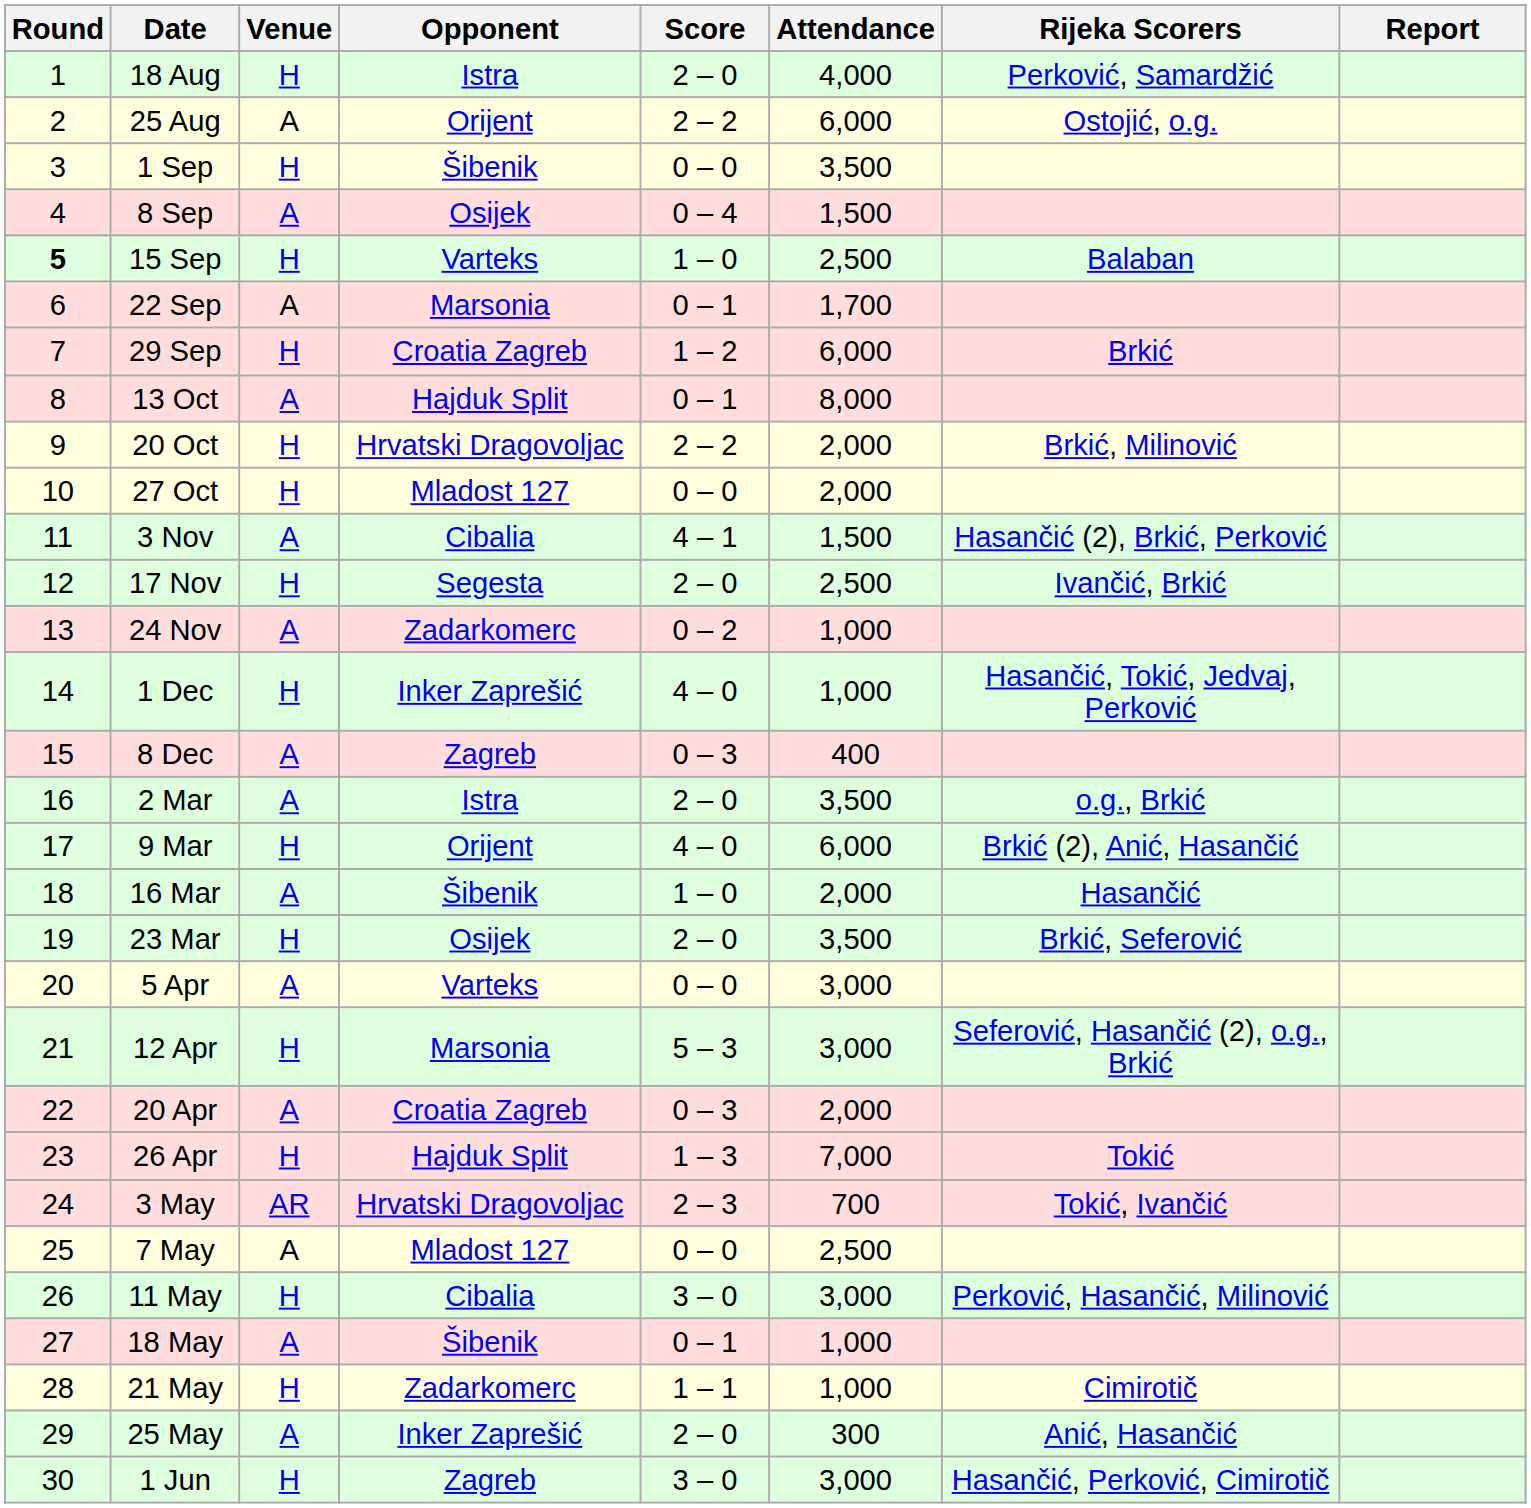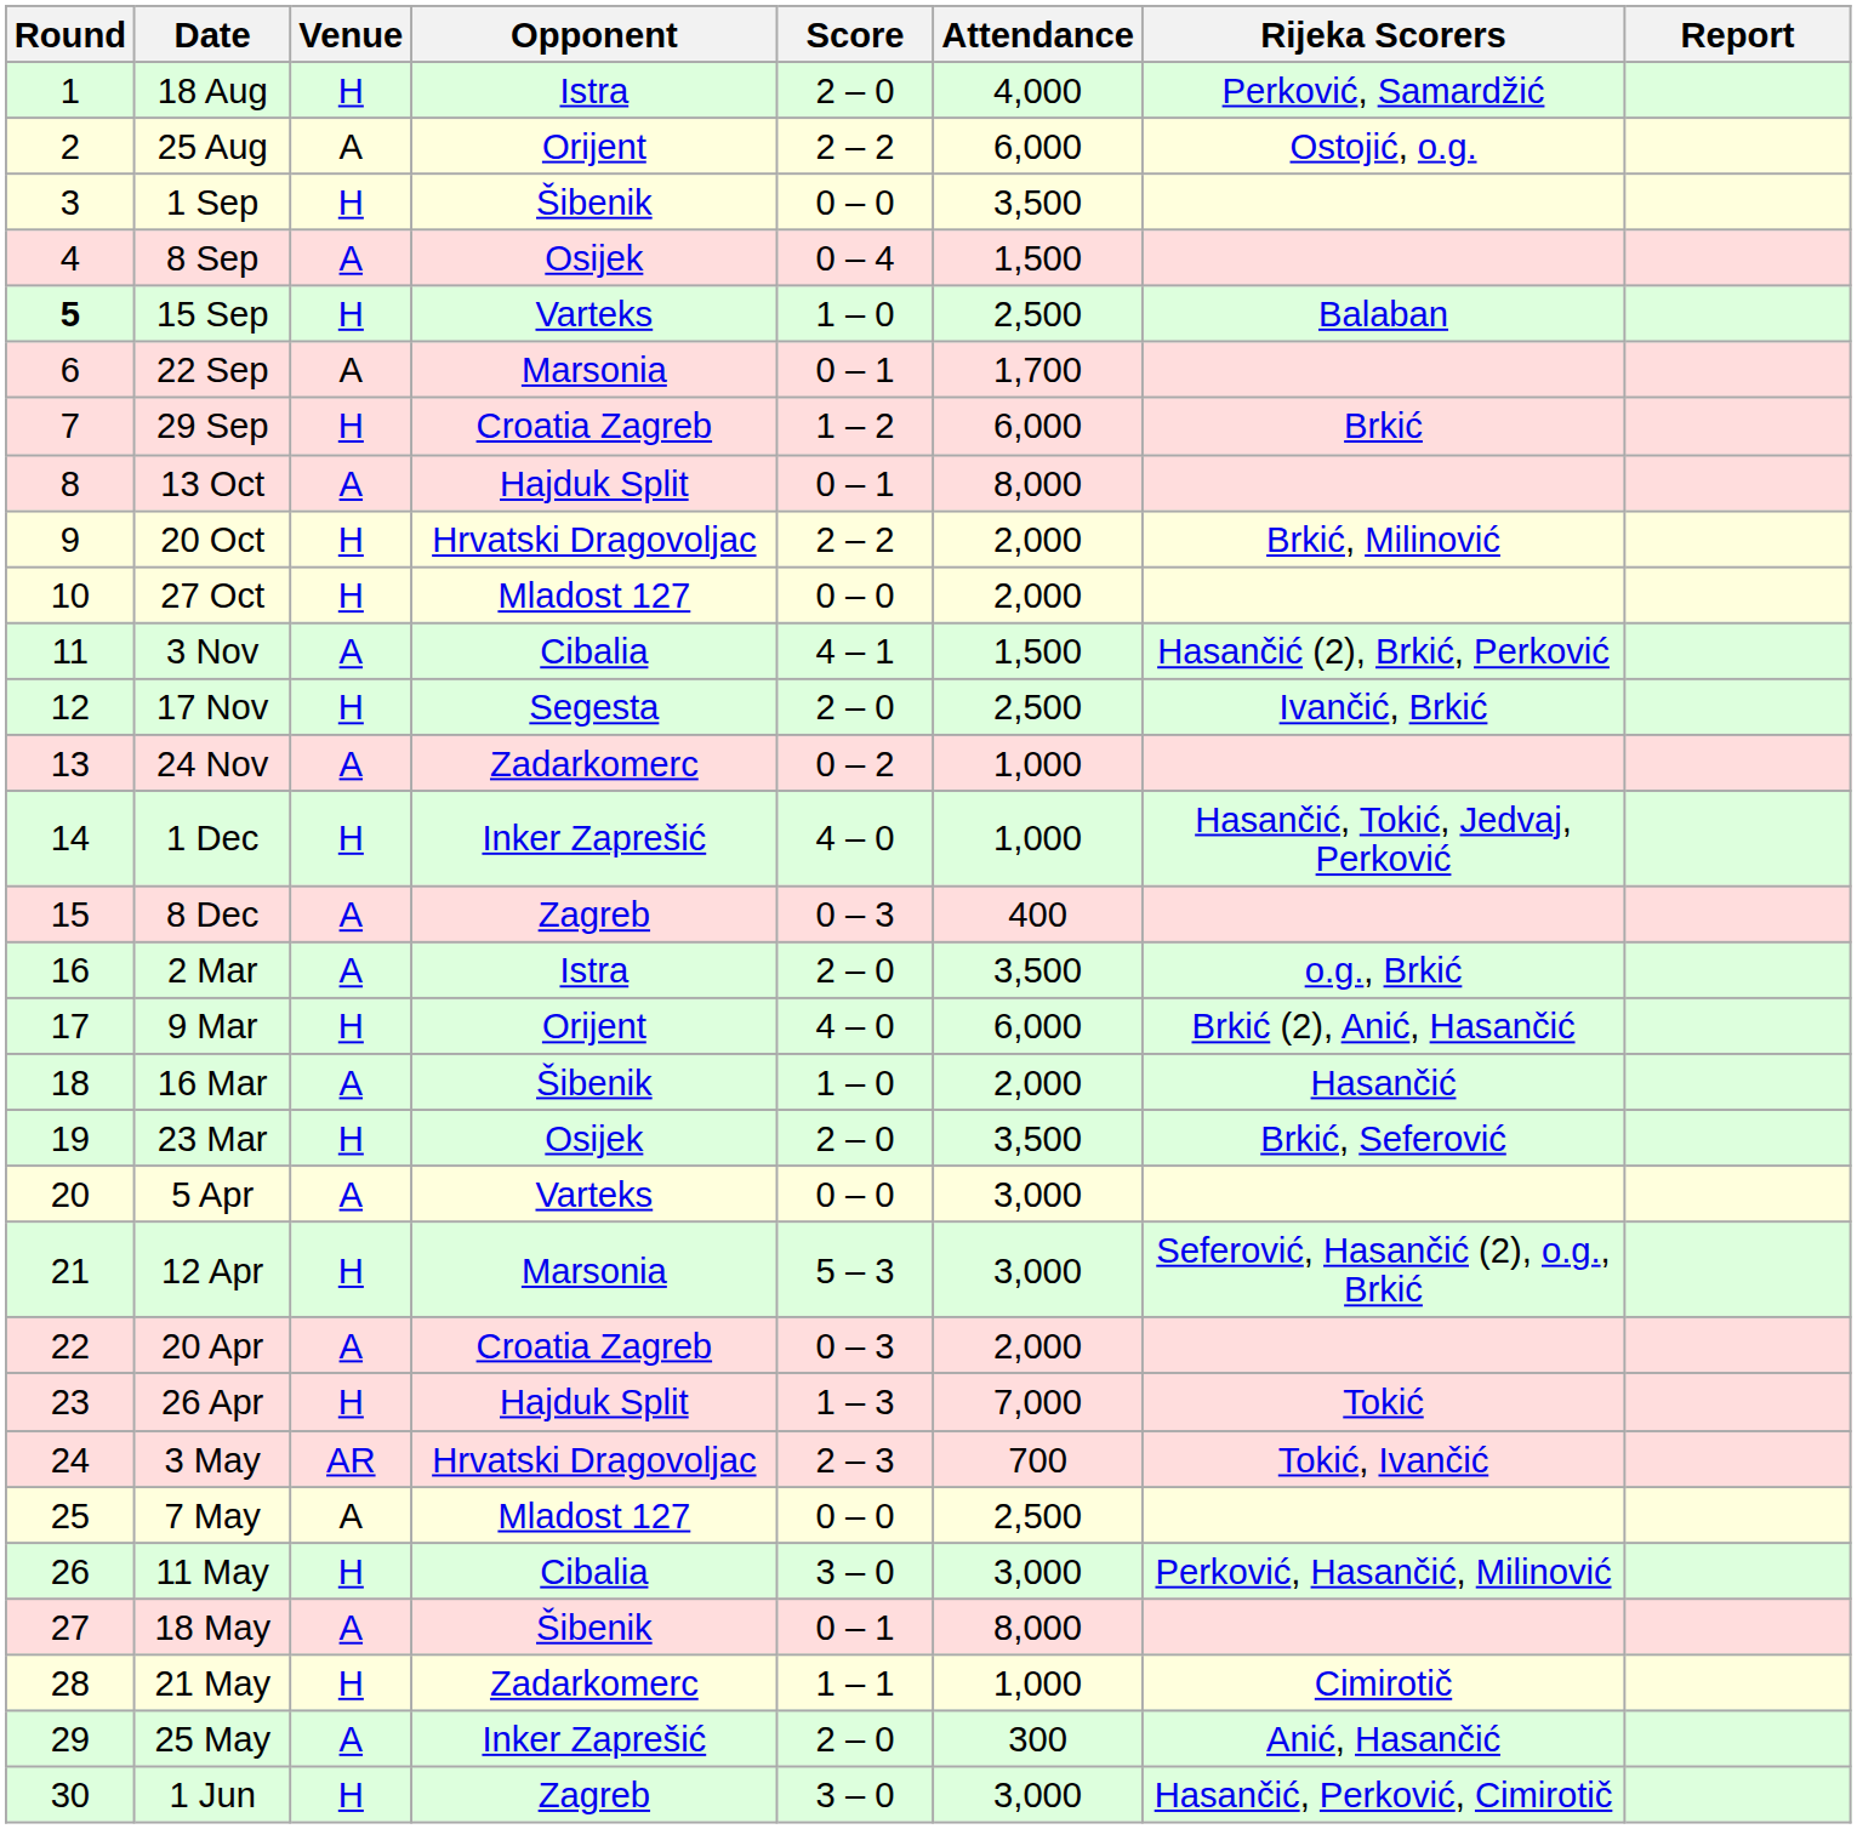 <table class="wikitable sortable" style="text-align: center; font-size:95%;">
 <tr>
 <th width="30">Round</th>
 <th width="60">Date</th>
 <th width="20">Venue</th>
 <th width="150">Opponent</th>
 <th width="60">Score</th>
 <th width="40">Attendance</th>
 <th width="200">Rijeka Scorers</th>
 <th width="90" class="unsortable">Report</th>
 </tr>
 <tr bgcolor="#ddffdd">
 <td>1</td>
 <td>18 Aug</td>
 <td><a href='#'>H</a></td>
 <td><a href='#'>Istra</a></td>
 <td>2 – 0</td>
 <td>4,000</td>
 <td><a href='#'>Perković</a>, <a href='#'>Samardžić</a></td>
 <td></td>
 </tr>
 <tr bgcolor="#ffffdd">
 <td>2</td>
 <td>25 Aug</td>
 <td>A</td>
 <td><a href='#'>Orijent</a></td>
 <td>2 – 2</td>
 <td>6,000</td>
 <td><a href='#'>Ostojić</a>, <a href='#'>o.g.</a></td>
 <td></td>
 </tr>
 <tr bgcolor="#ffffdd">
 <td>3</td>
 <td>1 Sep</td>
 <td><a href='#'>H</a></td>
 <td><a href='#'>Šibenik</a></td>
 <td>0 – 0</td>
 <td>3,500</td>
 <td></td>
 <td></td>
 </tr>
 <tr bgcolor="#ffdddd">
 <td>4</td>
 <td>8 Sep</td>
 <td><a href='#'>A</a></td>
 <td><a href='#'>Osijek</a></td>
 <td>0 – 4</td>
 <td>1,500</td>
 <td></td>
 <td></td>
 </tr>
 <tr bgcolor="#ddffdd">
 <td><strong>5</strong></td>
 <td>15 Sep</td>
 <td><a href='#'>H</a></td>
 <td><a href='#'>Varteks</a></td>
 <td>1 – 0</td>
 <td>2,500</td>
 <td><a href='#'>Balaban</a></td>
 <td></td>
 </tr>
 <tr bgcolor="#ffdddd">
 <td>6</td>
 <td>22 Sep</td>
 <td>A</td>
 <td><a href='#'>Marsonia</a></td>
 <td>0 – 1</td>
 <td>1,700</td>
 <td></td>
 <td></td>
 </tr>
 <tr bgcolor="#ffdddd">
 <td>7</td>
 <td>29 Sep</td>
 <td><a href='#'>H</a></td>
 <td><a href='#'>Croatia Zagreb</a></td>
 <td>1 – 2</td>
 <td>6,000</td>
 <td><a href='#'>Brkić</a></td>
 <td></td>
 </tr>
 <tr bgcolor="#ffdddd">
 <td>8</td>
 <td>13 Oct</td>
 <td><a href='#'>A</a></td>
 <td><a href='#'>Hajduk Split</a></td>
 <td>0 – 1</td>
 <td>8,000</td>
 <td></td>
 <td></td>
 </tr>
 <tr bgcolor="#ffffdd">
 <td>9</td>
 <td>20 Oct</td>
 <td><a href='#'>H</a></td>
 <td><a href='#'>Hrvatski Dragovoljac</a></td>
 <td>2 – 2</td>
 <td>2,000</td>
 <td><a href='#'>Brkić</a>, <a href='#'>Milinović</a></td>
 <td></td>
 </tr>
 <tr bgcolor="#ffffdd">
 <td>10</td>
 <td>27 Oct</td>
 <td><a href='#'>H</a></td>
 <td><a href='#'>Mladost 127</a></td>
 <td>0 – 0</td>
 <td>2,000</td>
 <td></td>
 <td></td>
 </tr>
 <tr bgcolor="#ddffdd">
 <td>11</td>
 <td>3 Nov</td>
 <td><a href='#'>A</a></td>
 <td><a href='#'>Cibalia</a></td>
 <td>4 – 1</td>
 <td>1,500</td>
 <td><a href='#'>Hasančić</a> (2), <a href='#'>Brkić</a>, <a href='#'>Perković</a></td>
 <td></td>
 </tr>
 <tr bgcolor="#ddffdd">
 <td>12</td>
 <td>17 Nov</td>
 <td><a href='#'>H</a></td>
 <td><a href='#'>Segesta</a></td>
 <td>2 – 0</td>
 <td>2,500</td>
 <td><a href='#'>Ivančić</a>, <a href='#'>Brkić</a></td>
 <td></td>
 </tr>
 <tr bgcolor="#ffdddd">
 <td>13</td>
 <td>24 Nov</td>
 <td><a href='#'>A</a></td>
 <td><a href='#'>Zadarkomerc</a></td>
 <td>0 – 2</td>
 <td>1,000</td>
 <td></td>
 <td></td>
 </tr>
 <tr bgcolor="#ddffdd">
 <td>14</td>
 <td>1 Dec</td>
 <td><a href='#'>H</a></td>
 <td><a href='#'>Inker Zaprešić</a></td>
 <td>4 – 0</td>
 <td>1,000</td>
 <td><a href='#'>Hasančić</a>, <a href='#'>Tokić</a>, <a href='#'>Jedvaj</a>, <a href='#'>Perković</a></td>
 <td></td>
 </tr>
 <tr bgcolor="#ffdddd">
 <td>15</td>
 <td>8 Dec</td>
 <td><a href='#'>A</a></td>
 <td><a href='#'>Zagreb</a></td>
 <td>0 – 3</td>
 <td>400</td>
 <td></td>
 <td></td>
 </tr>
 <tr bgcolor="#ddffdd">
 <td>16</td>
 <td>2 Mar</td>
 <td><a href='#'>A</a></td>
 <td><a href='#'>Istra</a></td>
 <td>2 – 0</td>
 <td>3,500</td>
 <td><a href='#'>o.g.</a>, <a href='#'>Brkić</a></td>
 <td></td>
 </tr>
 <tr bgcolor="#ddffdd">
 <td>17</td>
 <td>9 Mar</td>
 <td><a href='#'>H</a></td>
 <td><a href='#'>Orijent</a></td>
 <td>4 – 0</td>
 <td>6,000</td>
 <td><a href='#'>Brkić</a> (2), <a href='#'>Anić</a>, <a href='#'>Hasančić</a></td>
 <td></td>
 </tr>
 <tr bgcolor="#ddffdd">
 <td>18</td>
 <td>16 Mar</td>
 <td><a href='#'>A</a></td>
 <td><a href='#'>Šibenik</a></td>
 <td>1 – 0</td>
 <td>2,000</td>
 <td><a href='#'>Hasančić</a></td>
 <td></td>
 </tr>
 <tr bgcolor="#ddffdd">
 <td>19</td>
 <td>23 Mar</td>
 <td><a href='#'>H</a></td>
 <td><a href='#'>Osijek</a></td>
 <td>2 – 0</td>
 <td>3,500</td>
 <td><a href='#'>Brkić</a>, <a href='#'>Seferović</a></td>
 <td></td>
 </tr>
 <tr bgcolor="#ffffdd">
 <td>20</td>
 <td>5 Apr</td>
 <td><a href='#'>A</a></td>
 <td><a href='#'>Varteks</a></td>
 <td>0 – 0</td>
 <td>3,000</td>
 <td></td>
 <td></td>
 </tr>
 <tr bgcolor="#ddffdd">
 <td>21</td>
 <td>12 Apr</td>
 <td><a href='#'>H</a></td>
 <td><a href='#'>Marsonia</a></td>
 <td>5 – 3</td>
 <td>3,000</td>
 <td><a href='#'>Seferović</a>, <a href='#'>Hasančić</a> (2), <a href='#'>o.g.</a>, <a href='#'>Brkić</a></td>
 <td></td>
 </tr>
 <tr bgcolor="#ffdddd">
 <td>22</td>
 <td>20 Apr</td>
 <td><a href='#'>A</a></td>
 <td><a href='#'>Croatia Zagreb</a></td>
 <td>0 – 3</td>
 <td>2,000</td>
 <td></td>
 <td></td>
 </tr>
 <tr bgcolor="#ffdddd">
 <td>23</td>
 <td>26 Apr</td>
 <td><a href='#'>H</a></td>
 <td><a href='#'>Hajduk Split</a></td>
 <td>1 – 3</td>
 <td>7,000</td>
 <td><a href='#'>Tokić</a></td>
 <td></td>
 </tr>
 <tr bgcolor="#ffdddd">
 <td>24</td>
 <td>3 May</td>
 <td><a href='#'>AR</a></td>
 <td><a href='#'>Hrvatski Dragovoljac</a></td>
 <td>2 – 3</td>
 <td>700</td>
 <td><a href='#'>Tokić</a>, <a href='#'>Ivančić</a></td>
 <td></td>
 </tr>
 <tr bgcolor="#ffffdd">
 <td>25</td>
 <td>7 May</td>
 <td>A</td>
 <td><a href='#'>Mladost 127</a></td>
 <td>0 – 0</td>
 <td>2,500</td>
 <td></td>
 <td></td>
 </tr>
 <tr bgcolor="#ddffdd">
 <td>26</td>
 <td>11 May</td>
 <td><a href='#'>H</a></td>
 <td><a href='#'>Cibalia</a></td>
 <td>3 – 0</td>
 <td>3,000</td>
 <td><a href='#'>Perković</a>, <a href='#'>Hasančić</a>, <a href='#'>Milinović</a></td>
 <td></td>
 </tr>
 <tr bgcolor="#ffdddd">
 <td>27</td>
 <td>18 May</td>
 <td><a href='#'>A</a></td>
 <td><a href='#'>Šibenik</a></td>
 <td>0 – 1</td>
-<td>1,000</td>
+<td>8,000</td>
 <td></td>
 <td></td>
 </tr>
 <tr bgcolor="#ffffdd">
 <td>28</td>
 <td>21 May</td>
 <td><a href='#'>H</a></td>
 <td><a href='#'>Zadarkomerc</a></td>
 <td>1 – 1</td>
 <td>1,000</td>
 <td><a href='#'>Cimirotič</a></td>
 <td></td>
 </tr>
 <tr bgcolor="#ddffdd">
 <td>29</td>
 <td>25 May</td>
 <td><a href='#'>A</a></td>
 <td><a href='#'>Inker Zaprešić</a></td>
 <td>2 – 0</td>
 <td>300</td>
 <td><a href='#'>Anić</a>, <a href='#'>Hasančić</a></td>
 <td></td>
 </tr>
 <tr bgcolor="#ddffdd">
 <td>30</td>
 <td>1 Jun</td>
 <td><a href='#'>H</a></td>
 <td><a href='#'>Zagreb</a></td>
 <td>3 – 0</td>
 <td>3,000</td>
 <td><a href='#'>Hasančić</a>, <a href='#'>Perković</a>, <a href='#'>Cimirotič</a></td>
 <td></td>
 </tr>
 </table>
